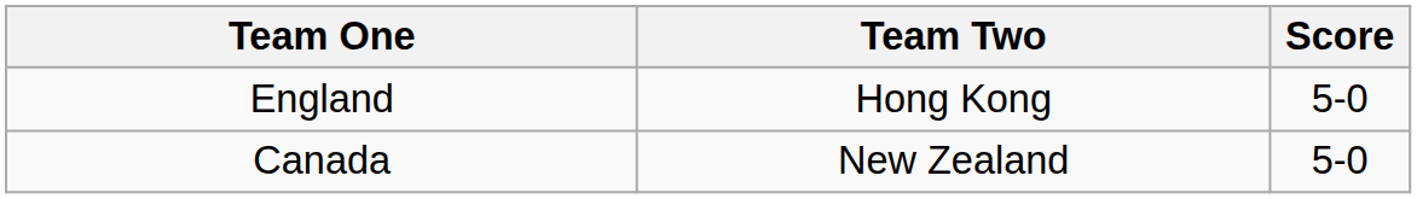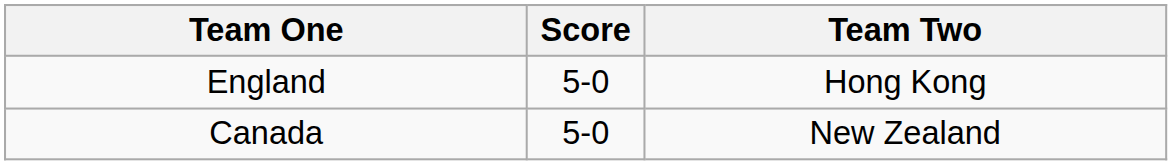 <table class="wikitable" style="text-align: center">
 <tr>
 <th width=250>Team One</th>
+<th width=50>Score</th>
 <th width=250>Team Two</th>
-<th width=50>Score</th>
 </tr>
 <tr>
 <td> England</td>
+<td>5-0</td>
 <td> Hong Kong</td>
-<td>5-0</td>
 </tr>
 <tr>
 <td> Canada</td>
+<td>5-0</td>
 <td> New Zealand</td>
-<td>5-0</td>
 </tr>
 </table>
